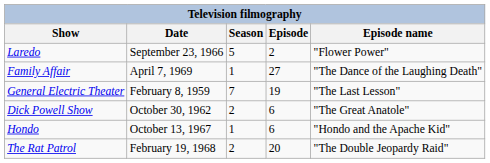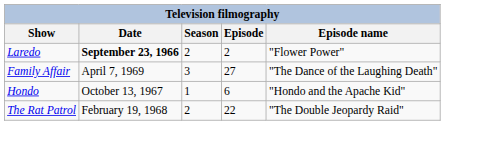 <table class="wikitable" style="font-size: 90%;">
 <tr>
 <th colspan="5" style="background: LightSteelBlue;">Television filmography</th>
 </tr>
 <tr>
 <th>Show</th>
 <th>Date</th>
 <th>Season</th>
 <th>Episode</th>
 <th>Episode name</th>
 </tr>
 <tr>
 <td><em><a href='#'>Laredo</a></em></td>
-<td>September 23, 1966</td>
-<td>5</td>
+<td><strong>September 23, 1966</strong></td>
+<td>2</td>
 <td>2</td>
 <td>"Flower Power"</td>
 </tr>
 <tr>
 <td><em><a href='#'>Family Affair</a></em></td>
 <td>April 7, 1969</td>
-<td>1</td>
+<td>3</td>
 <td>27</td>
 <td>"The Dance of the Laughing Death"</td>
-</tr>
-<tr>
-<td><em><a href='#'>General Electric Theater</a></em></td>
-<td>February 8, 1959</td>
-<td>7</td>
-<td>19</td>
-<td>"The Last Lesson"</td>
-</tr>
-<tr>
-<td><em><a href='#'>Dick Powell Show</a></em></td>
-<td>October 30, 1962</td>
-<td>2</td>
-<td>6</td>
-<td>"The Great Anatole"</td>
 </tr>
 <tr>
 <td><em><a href='#'>Hondo</a></em></td>
 <td>October 13, 1967</td>
 <td>1</td>
 <td>6</td>
 <td>"Hondo and the Apache Kid"</td>
 </tr>
 <tr>
 <td><em><a href='#'>The Rat Patrol</a></em></td>
 <td>February 19, 1968</td>
 <td>2</td>
-<td>20</td>
+<td>22</td>
 <td>"The Double Jeopardy Raid"</td>
 </tr>
 </table>
